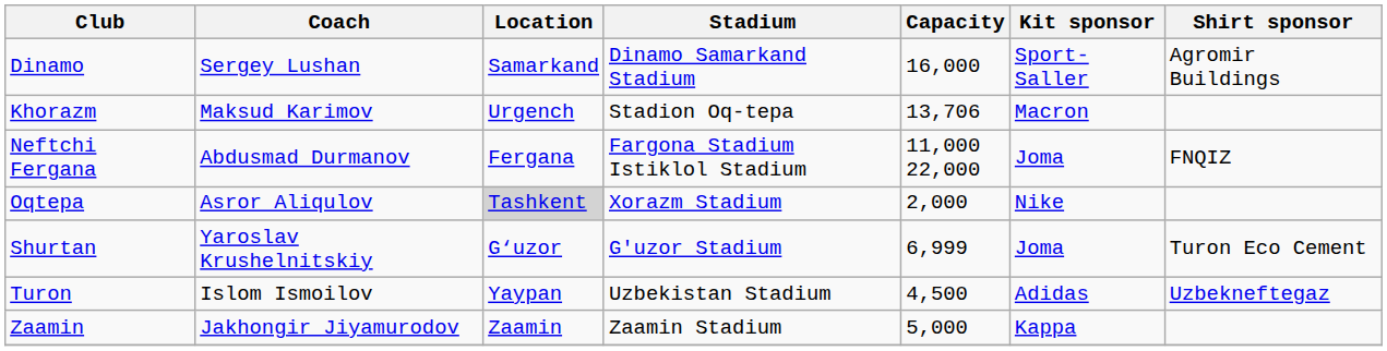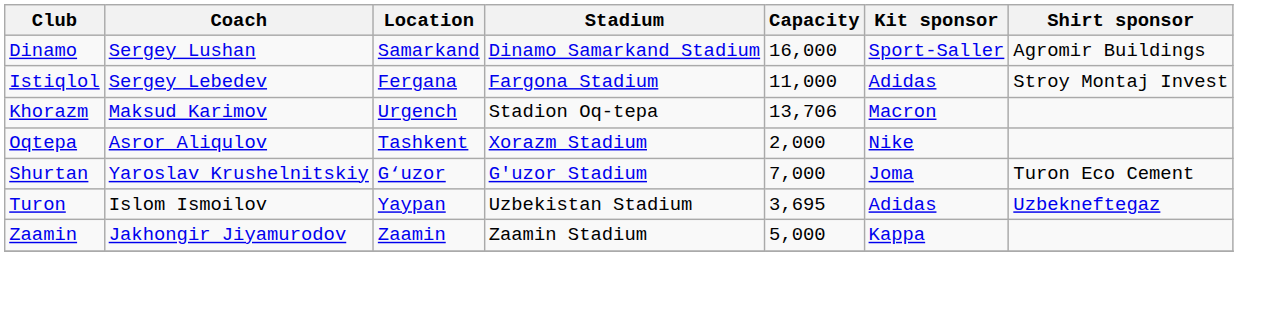 <table class="wikitable sortable" style="text-align: left;">
 <tr>
 <th>Club</th>
 <th>Coach</th>
 <th>Location</th>
 <th>Stadium</th>
 <th>Capacity</th>
 <th>Kit sponsor</th>
 <th>Shirt sponsor</th>
 </tr>
 <tr>
 <td><a href='#'>Dinamo</a></td>
 <td> <a href='#'>Sergey Lushan</a></td>
 <td><a href='#'>Samarkand</a></td>
 <td><a href='#'>Dinamo Samarkand Stadium</a></td>
 <td>16,000</td>
 <td><a href='#'>Sport-Saller</a></td>
 <td>Agromir Buildings</td>
 </tr>
 <tr>
+<td><a href='#'>Istiqlol</a></td>
+<td> <a href='#'>Sergey Lebedev</a></td>
+<td><a href='#'>Fergana</a></td>
+<td><a href='#'>Fargona Stadium</a></td>
+<td>11,000</td>
+<td><a href='#'>Adidas</a></td>
+<td>Stroy Montaj Invest</td>
+</tr>
+<tr>
 <td><a href='#'>Khorazm</a></td>
 <td> <a href='#'>Maksud Karimov</a></td>
 <td><a href='#'>Urgench</a></td>
 <td>Stadion Oq-tepa</td>
 <td>13,706</td>
 <td><a href='#'>Macron</a></td>
 <td></td>
 </tr>
 <tr>
-<td><a href='#'>Neftchi Fergana</a></td>
-<td> <a href='#'>Abdusmad Durmanov</a></td>
-<td><a href='#'>Fergana</a></td>
-<td><a href='#'>Fargona Stadium</a><br>Istiklol Stadium</td>
-<td>11,000 <br>22,000</td>
-<td><a href='#'>Joma</a></td>
-<td>FNQIZ</td>
-</tr>
-<tr>
 <td><a href='#'>Oqtepa</a></td>
 <td> <a href='#'>Asror Aliqulov</a></td>
-<td style="background: lightgrey;"><a href='#'>Tashkent</a></td>
+<td><a href='#'>Tashkent</a></td>
 <td><a href='#'>Xorazm Stadium</a></td>
 <td>2,000</td>
 <td><a href='#'>Nike</a></td>
 <td></td>
 </tr>
 <tr>
 <td><a href='#'>Shurtan</a></td>
 <td> <a href='#'>Yaroslav Krushelnitskiy</a></td>
 <td><a href='#'>G‘uzor</a></td>
 <td><a href='#'>G'uzor Stadium</a></td>
-<td>6,999</td>
+<td>7,000</td>
 <td><a href='#'>Joma</a></td>
 <td>Turon Eco Cement</td>
 </tr>
 <tr>
 <td><a href='#'>Turon</a></td>
 <td> Islom Ismoilov</td>
 <td><a href='#'>Yaypan</a></td>
 <td>Uzbekistan Stadium</td>
-<td>4,500</td>
+<td>3,695</td>
 <td><a href='#'>Adidas</a></td>
 <td><a href='#'>Uzbekneftegaz</a></td>
 </tr>
 <tr>
 <td><a href='#'>Zaamin</a></td>
 <td> <a href='#'>Jakhongir Jiyamurodov</a></td>
 <td><a href='#'>Zaamin</a></td>
 <td>Zaamin Stadium</td>
 <td>5,000</td>
 <td><a href='#'>Kappa</a></td>
 <td></td>
 </tr>
 <tr>
 </tr>
 </table>
